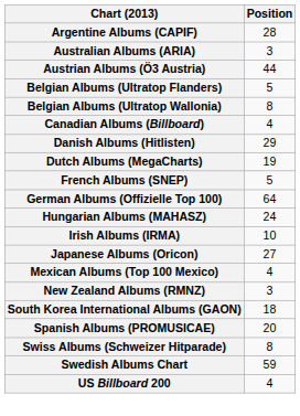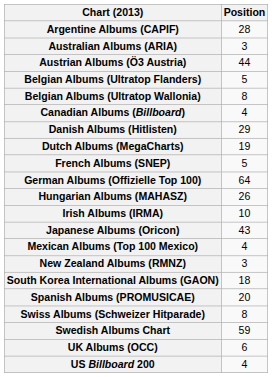 <table class="wikitable sortable plainrowheaders" style="text-align:center">
 <tr>
 <th scope="col">Chart (2013)</th>
 <th scope="col">Position</th>
 </tr>
 <tr>
 <th scope="row">Argentine Albums (CAPIF)</th>
 <td>28</td>
 </tr>
 <tr>
 <th scope="row">Australian Albums (ARIA)</th>
 <td>3</td>
 </tr>
 <tr>
 <th scope="row">Austrian Albums (Ö3 Austria)</th>
 <td>44</td>
 </tr>
 <tr>
 <th scope="row">Belgian Albums (Ultratop Flanders)</th>
 <td>5</td>
 </tr>
 <tr>
 <th scope="row">Belgian Albums (Ultratop Wallonia)</th>
 <td>8</td>
 </tr>
 <tr>
 <th scope="row">Canadian Albums (<em>Billboard</em>)</th>
 <td>4</td>
 </tr>
 <tr>
 <th scope="row">Danish Albums (Hitlisten)</th>
 <td>29</td>
 </tr>
 <tr>
 <th scope="row">Dutch Albums (MegaCharts)</th>
 <td>19</td>
 </tr>
 <tr>
 <th scope="row">French Albums (SNEP)</th>
 <td>5</td>
 </tr>
 <tr>
 <th scope="row">German Albums (Offizielle Top 100)</th>
 <td>64</td>
 </tr>
 <tr>
 <th scope="row">Hungarian Albums (MAHASZ)</th>
-<td>24</td>
+<td>26</td>
 </tr>
 <tr>
 <th scope="row">Irish Albums (IRMA)</th>
 <td>10</td>
 </tr>
 <tr>
 <th scope="row">Japanese Albums (Oricon)</th>
-<td>27</td>
+<td>43</td>
 </tr>
 <tr>
 <th scope="row">Mexican Albums (Top 100 Mexico)</th>
 <td>4</td>
 </tr>
 <tr>
 <th scope="row">New Zealand Albums (RMNZ)</th>
 <td>3</td>
 </tr>
 <tr>
 <th scope="row">South Korea International Albums (GAON)</th>
 <td>18</td>
 </tr>
 <tr>
 <th scope="row">Spanish Albums (PROMUSICAE)</th>
 <td>20</td>
 </tr>
 <tr>
 <th scope="row">Swiss Albums (Schweizer Hitparade)</th>
 <td>8</td>
 </tr>
 <tr>
 <th scope="row">Swedish Albums Chart</th>
 <td>59</td>
 </tr>
 <tr>
+<th scope="row">UK Albums (OCC)</th>
+<td>6</td>
+</tr>
+<tr>
 <th scope="row">US <em>Billboard</em> 200</th>
 <td>4</td>
 </tr>
 </table>
